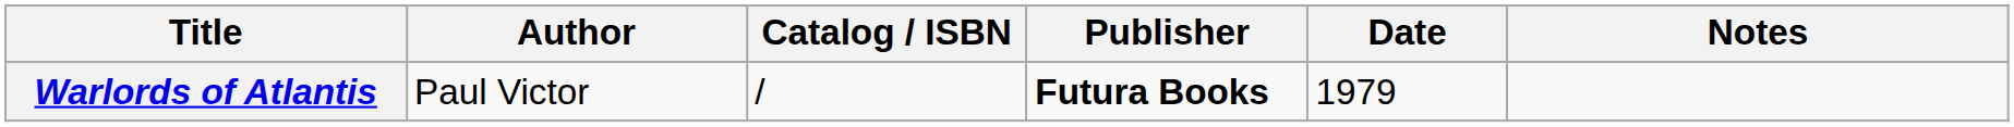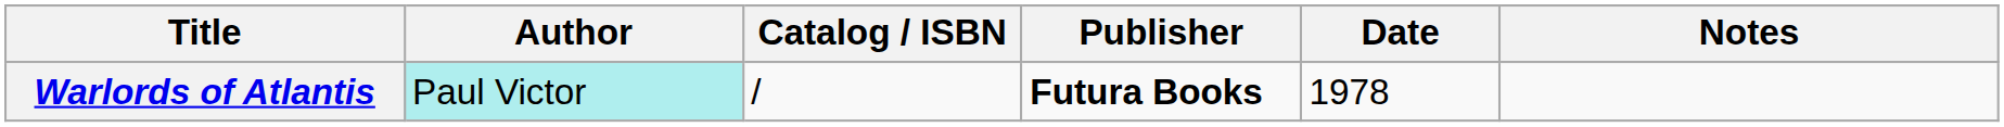 <table class="wikitable sortable" style="width:100%;">
 <tr>
 <th width=20%>Title</th>
 <th width=17%>Author</th>
 <th width=14%>Catalog / ISBN</th>
 <th width=14%>Publisher</th>
 <th width=10%>Date</th>
 <th width=25%>Notes</th>
 </tr>
 <tr>
 <th><em><a href='#'>Warlords of Atlantis</a></em></th>
-<td>Paul Victor</td>
+<td style="background: paleturquoise;">Paul Victor</td>
 <td> / </td>
 <td><strong>Futura Books</strong></td>
-<td>1979</td>
+<td>1978</td>
 <td></td>
 </tr>
 </table>
